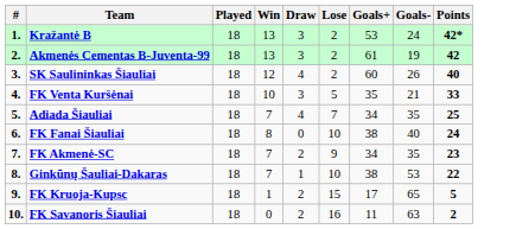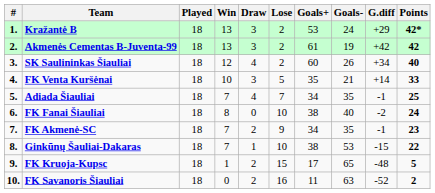 <table class='wikitable'>
 <tr>
 <th>#</th>
 <th>Team</th>
 <th>Played</th>
 <th>Win</th>
 <th>Draw</th>
 <th>Lose</th>
 <th>Goals+</th>
 <th>Goals-</th>
+<th>G.diff</th>
 <th>Points</th>
 </tr>
 <tr align=center style="background:#C5FFD0;">
 <td><strong>1.</strong></td>
 <td style="text-align:left;"><strong><a href='#'>Kražantė B</a></strong></td>
 <td>18</td>
 <td>13</td>
 <td>3</td>
 <td>2</td>
 <td>53</td>
 <td>24</td>
+<td>+29</td>
 <td><strong>42*</strong></td>
 </tr>
 <tr align=center style="background:#C5FFD0;">
 <td><strong>2.</strong></td>
 <td style="text-align:left;"><strong><a href='#'>Akmenės Cementas B-Juventa-99</a></strong></td>
 <td>18</td>
 <td>13</td>
 <td>3</td>
 <td>2</td>
 <td>61</td>
 <td>19</td>
+<td>+42</td>
 <td><strong>42</strong></td>
 </tr>
 <tr align=center style="background:;">
 <td><strong>3.</strong></td>
 <td style="text-align:left;"><strong><a href='#'>SK Saulininkas Šiauliai</a></strong></td>
 <td>18</td>
 <td>12</td>
 <td>4</td>
 <td>2</td>
 <td>60</td>
 <td>26</td>
+<td>+34</td>
 <td><strong>40</strong></td>
 </tr>
 <tr align=center style="background:;">
 <td><strong>4.</strong></td>
 <td style="text-align:left;"><strong><a href='#'>FK Venta Kuršėnai</a></strong></td>
 <td>18</td>
 <td>10</td>
 <td>3</td>
 <td>5</td>
 <td>35</td>
 <td>21</td>
+<td>+14</td>
 <td><strong>33</strong></td>
 </tr>
 <tr align=center style="background:;">
 <td><strong>5.</strong></td>
 <td style="text-align:left;"><strong><a href='#'>Adiada Šiauliai</a></strong></td>
 <td>18</td>
 <td>7</td>
 <td>4</td>
 <td>7</td>
 <td>34</td>
 <td>35</td>
+<td>-1</td>
 <td><strong>25</strong></td>
 </tr>
 <tr align=center style="background:;">
 <td><strong>6.</strong></td>
 <td style="text-align:left;"><strong><a href='#'>FK Fanai Šiauliai</a></strong></td>
 <td>18</td>
 <td>8</td>
 <td>0</td>
 <td>10</td>
 <td>38</td>
 <td>40</td>
+<td>-2</td>
 <td><strong>24</strong></td>
 </tr>
 <tr align=center style="background:;">
 <td><strong>7.</strong></td>
 <td style="text-align:left;"><strong><a href='#'>FK Akmenė-SC</a></strong></td>
 <td>18</td>
 <td>7</td>
 <td>2</td>
 <td>9</td>
 <td>34</td>
 <td>35</td>
+<td>-1</td>
 <td><strong>23</strong></td>
 </tr>
 <tr align=center style="background:;">
 <td><strong>8.</strong></td>
 <td style="text-align:left;"><strong><a href='#'>Ginkūnų Šauliai-Dakaras</a></strong></td>
 <td>18</td>
 <td>7</td>
 <td>1</td>
 <td>10</td>
 <td>38</td>
 <td>53</td>
+<td>-15</td>
 <td><strong>22</strong></td>
 </tr>
 <tr align=center style="background:;">
 <td><strong>9.</strong></td>
 <td style="text-align:left;"><strong><a href='#'>FK Kruoja-Kupsc</a></strong></td>
 <td>18</td>
 <td>1</td>
 <td>2</td>
 <td>15</td>
 <td>17</td>
 <td>65</td>
+<td>-48</td>
 <td><strong>5</strong></td>
 </tr>
 <tr align=center style="background:;">
 <td><strong>10.</strong></td>
 <td style="text-align:left;"><strong><a href='#'>FK Savanoris Šiauliai</a></strong></td>
 <td>18</td>
 <td>0</td>
 <td>2</td>
 <td>16</td>
 <td>11</td>
 <td>63</td>
+<td>-52</td>
 <td><strong>2</strong></td>
 </tr>
 </table>
